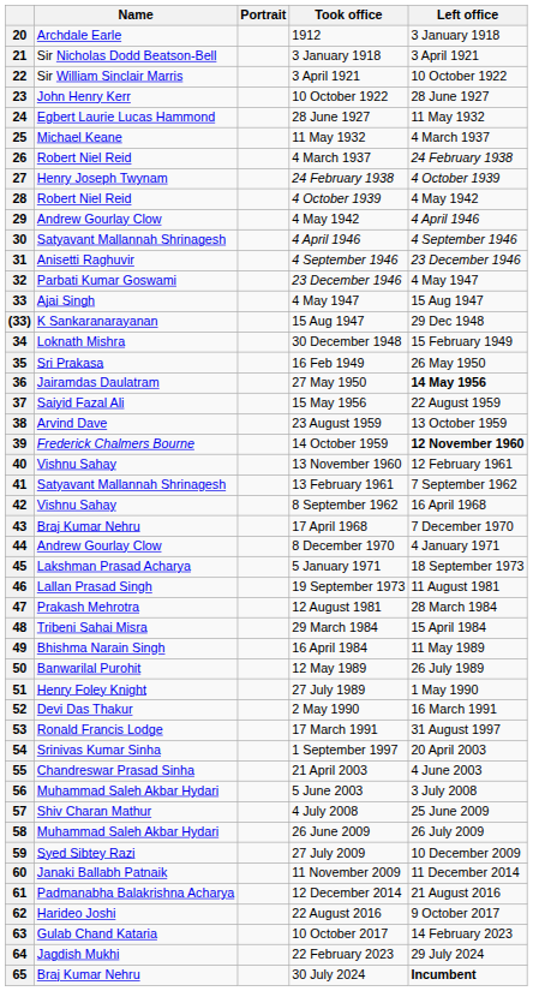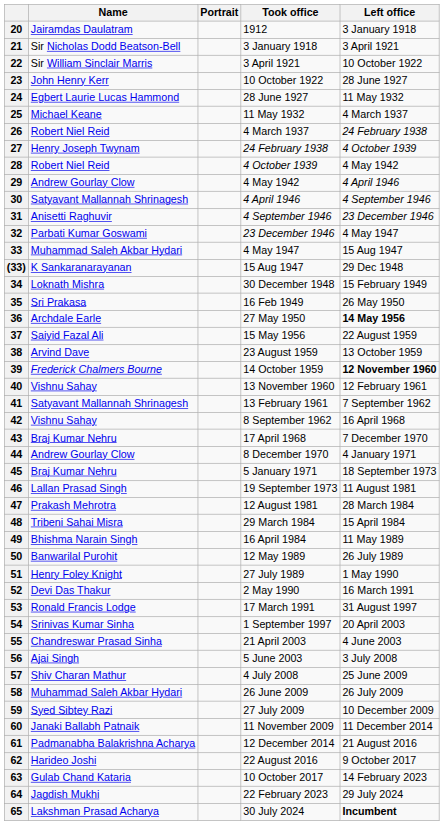 <table class="wikitable sortable">
 <tr>
 <th></th>
 <th>Name</th>
 <th><strong>Portrait</strong></th>
 <th class="unsortable">Took office</th>
 <th class=unsortable>Left office</th>
 </tr>
 <tr>
 <th>20</th>
-<td><a href='#'>Archdale Earle</a></td>
+<td><a href='#'>Jairamdas Daulatram</a></td>
 <td></td>
 <td>1912</td>
 <td>3 January 1918</td>
 </tr>
 <tr>
 <th>21</th>
 <td>Sir <a href='#'>Nicholas Dodd Beatson-Bell</a></td>
 <td></td>
 <td>3 January 1918</td>
 <td>3 April 1921</td>
 </tr>
 <tr>
 <th>22</th>
 <td>Sir <a href='#'>William Sinclair Marris</a></td>
 <td></td>
 <td>3 April 1921</td>
 <td>10 October 1922</td>
 </tr>
 <tr>
 <th>23</th>
 <td><a href='#'>John Henry Kerr</a></td>
 <td></td>
 <td>10 October 1922</td>
 <td>28 June 1927</td>
 </tr>
 <tr>
 <th>24</th>
 <td><a href='#'>Egbert Laurie Lucas Hammond</a></td>
 <td></td>
 <td>28 June 1927</td>
 <td>11 May 1932</td>
 </tr>
 <tr>
 <th>25</th>
 <td><a href='#'>Michael Keane</a></td>
 <td></td>
 <td>11 May 1932</td>
 <td>4 March 1937</td>
 </tr>
 <tr>
 <th>26</th>
 <td><a href='#'>Robert Niel Reid</a></td>
 <td></td>
 <td>4 March 1937</td>
 <td><em>24 February 1938</em></td>
 </tr>
 <tr>
 <th>27</th>
 <td><a href='#'>Henry Joseph Twynam</a></td>
 <td></td>
 <td><em>24 February 1938</em></td>
 <td><em>4 October 1939</em></td>
 </tr>
 <tr>
 <th>28</th>
 <td><a href='#'>Robert Niel Reid</a></td>
 <td></td>
 <td><em>4 October 1939</em></td>
 <td>4 May 1942</td>
 </tr>
 <tr>
 <th>29</th>
 <td><a href='#'>Andrew Gourlay Clow</a></td>
 <td></td>
 <td>4 May 1942</td>
 <td><em>4 April 1946</em></td>
 </tr>
 <tr>
 <th>30</th>
 <td><a href='#'>Satyavant Mallannah Shrinagesh</a></td>
 <td></td>
 <td><em>4 April 1946</em></td>
 <td><em>4 September 1946</em></td>
 </tr>
 <tr>
 <th>31</th>
 <td><a href='#'>Anisetti Raghuvir</a></td>
 <td></td>
 <td><em>4 September 1946</em></td>
 <td><em>23 December 1946</em></td>
 </tr>
 <tr>
 <th>32</th>
 <td><a href='#'>Parbati Kumar Goswami</a> <br></td>
 <td></td>
 <td><em>23 December 1946</em></td>
 <td>4 May 1947</td>
 </tr>
 <tr>
 <th>33</th>
-<td><a href='#'>Ajai Singh</a></td>
+<td><a href='#'>Muhammad Saleh Akbar Hydari</a></td>
 <td></td>
 <td>4 May 1947</td>
 <td>15 Aug 1947</td>
 </tr>
 <tr>
 <th>(33)</th>
 <td><a href='#'>K Sankaranarayanan</a></td>
 <td></td>
 <td>15 Aug 1947</td>
 <td>29 Dec 1948</td>
 </tr>
 <tr>
 <th>34</th>
 <td><a href='#'>Loknath Mishra</a></td>
 <td></td>
 <td>30 December 1948</td>
 <td>15 February 1949</td>
 </tr>
 <tr>
 <th>35</th>
 <td><a href='#'>Sri Prakasa</a></td>
 <td></td>
 <td>16 Feb 1949</td>
 <td>26 May 1950</td>
 </tr>
 <tr>
 <th>36</th>
-<td><a href='#'>Jairamdas Daulatram</a></td>
+<td><a href='#'>Archdale Earle</a></td>
 <td></td>
 <td>27 May 1950</td>
 <td><strong>14 May 1956</strong></td>
 </tr>
 <tr>
 <th>37</th>
 <td><a href='#'>Saiyid Fazal Ali</a></td>
 <td></td>
 <td>15 May 1956</td>
 <td>22 August 1959</td>
 </tr>
 <tr>
 <th>38</th>
 <td><a href='#'>Arvind Dave</a></td>
 <td></td>
 <td>23 August 1959</td>
 <td>13 October 1959</td>
 </tr>
 <tr>
 <th>39</th>
 <td><em><a href='#'>Frederick Chalmers Bourne</a></em></td>
 <td></td>
 <td>14 October 1959</td>
 <td><strong>12 November 1960</strong></td>
 </tr>
 <tr>
 <th>40</th>
 <td><a href='#'>Vishnu Sahay</a></td>
 <td></td>
 <td>13 November 1960</td>
 <td>12 February 1961</td>
 </tr>
 <tr>
 <th>41</th>
 <td><a href='#'>Satyavant Mallannah Shrinagesh</a></td>
 <td></td>
 <td>13 February 1961</td>
 <td>7 September 1962</td>
 </tr>
 <tr>
 <th>42</th>
 <td><a href='#'>Vishnu Sahay</a></td>
 <td></td>
 <td>8 September 1962</td>
 <td>16 April 1968</td>
 </tr>
 <tr>
 <th>43</th>
 <td><a href='#'>Braj Kumar Nehru</a></td>
 <td></td>
 <td>17 April 1968</td>
 <td>7 December 1970</td>
 </tr>
 <tr>
 <th>44</th>
 <td><a href='#'>Andrew Gourlay Clow</a></td>
 <td></td>
 <td>8 December 1970</td>
 <td>4 January 1971</td>
 </tr>
 <tr>
 <th>45</th>
-<td><a href='#'>Lakshman Prasad Acharya</a></td>
+<td><a href='#'>Braj Kumar Nehru</a></td>
 <td></td>
 <td>5 January 1971</td>
 <td>18 September 1973</td>
 </tr>
 <tr>
 <th>46</th>
 <td><a href='#'>Lallan Prasad Singh</a></td>
 <td></td>
 <td>19 September 1973</td>
 <td>11 August 1981</td>
 </tr>
 <tr>
 <th>47</th>
 <td><a href='#'>Prakash Mehrotra</a></td>
 <td></td>
 <td>12 August 1981</td>
 <td>28 March 1984</td>
 </tr>
 <tr>
 <th>48</th>
 <td><a href='#'>Tribeni Sahai Misra</a></td>
 <td></td>
 <td>29 March 1984</td>
 <td>15 April 1984</td>
 </tr>
 <tr>
 <th>49</th>
 <td><a href='#'>Bhishma Narain Singh</a></td>
 <td></td>
 <td>16 April 1984</td>
 <td>11 May 1989</td>
 </tr>
 <tr>
 <th>50</th>
 <td><a href='#'>Banwarilal Purohit</a></td>
 <td></td>
 <td>12 May 1989</td>
 <td>26 July 1989</td>
 </tr>
 <tr>
 <th>51</th>
 <td><a href='#'>Henry Foley Knight</a></td>
 <td></td>
 <td>27 July 1989</td>
 <td>1 May 1990</td>
 </tr>
 <tr>
 <th>52</th>
 <td><a href='#'>Devi Das Thakur</a></td>
 <td></td>
 <td>2 May 1990</td>
 <td>16 March 1991</td>
 </tr>
 <tr>
 <th>53</th>
 <td><a href='#'>Ronald Francis Lodge</a></td>
 <td></td>
 <td>17 March 1991</td>
 <td>31 August 1997</td>
 </tr>
 <tr>
 <th>54</th>
 <td><a href='#'>Srinivas Kumar Sinha</a></td>
 <td></td>
 <td>1 September 1997</td>
 <td>20 April 2003</td>
 </tr>
 <tr>
 <th>55</th>
 <td><a href='#'>Chandreswar Prasad Sinha</a></td>
 <td></td>
 <td>21 April 2003</td>
 <td>4 June 2003</td>
 </tr>
 <tr>
 <th>56</th>
-<td><a href='#'>Muhammad Saleh Akbar Hydari</a></td>
+<td><a href='#'>Ajai Singh</a></td>
 <td></td>
 <td>5 June 2003</td>
 <td>3 July 2008</td>
 </tr>
 <tr>
 <th>57</th>
 <td><a href='#'>Shiv Charan Mathur</a></td>
 <td></td>
 <td>4 July 2008</td>
 <td>25 June 2009</td>
 </tr>
 <tr>
 <th>58</th>
 <td><a href='#'>Muhammad Saleh Akbar Hydari</a></td>
 <td></td>
 <td>26 June 2009</td>
 <td>26 July 2009</td>
 </tr>
 <tr>
 <th>59</th>
 <td><a href='#'>Syed Sibtey Razi</a></td>
 <td></td>
 <td>27 July 2009</td>
 <td>10 December 2009</td>
 </tr>
 <tr>
 <th>60</th>
 <td><a href='#'>Janaki Ballabh Patnaik</a></td>
 <td></td>
 <td>11 November 2009</td>
 <td>11 December 2014</td>
 </tr>
 <tr>
 <th>61</th>
 <td><a href='#'>Padmanabha Balakrishna Acharya</a></td>
 <td></td>
 <td>12 December 2014  </td>
 <td>21 August 2016</td>
 </tr>
 <tr>
 <th>62</th>
 <td><a href='#'>Harideo Joshi</a></td>
 <td></td>
 <td>22 August 2016  </td>
 <td>9 October 2017</td>
 </tr>
 <tr>
 <th>63</th>
 <td><a href='#'>Gulab Chand Kataria</a></td>
 <td></td>
 <td>10 October 2017</td>
 <td>14 February 2023</td>
 </tr>
 <tr>
 <th>64</th>
 <td><a href='#'>Jagdish Mukhi</a></td>
 <td></td>
 <td>22 February 2023</td>
 <td>29 July 2024</td>
 </tr>
 <tr>
 <th>65</th>
-<td><a href='#'>Braj Kumar Nehru</a></td>
+<td><a href='#'>Lakshman Prasad Acharya</a></td>
 <td></td>
 <td>30 July 2024</td>
 <td><strong>Incumbent</strong></td>
 </tr>
 </table>
